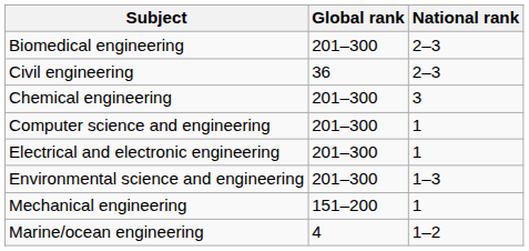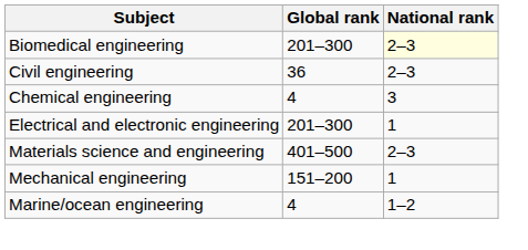 <table class="wikitable">
 <tr>
 <th>Subject</th>
 <th>Global rank</th>
 <th>National rank</th>
 </tr>
 <tr>
 <td>Biomedical engineering</td>
 <td>201–300</td>
-<td>2–3</td>
+<td style="background: lightyellow;">2–3</td>
 </tr>
 <tr>
 <td>Civil engineering</td>
 <td>36</td>
 <td>2–3</td>
 </tr>
 <tr>
 <td>Chemical engineering</td>
-<td>201–300</td>
+<td>4</td>
 <td>3</td>
-</tr>
-<tr>
-<td>Computer science and engineering</td>
-<td>201–300</td>
-<td>1</td>
 </tr>
 <tr>
 <td>Electrical and electronic engineering</td>
 <td>201–300</td>
 <td>1</td>
 </tr>
 <tr>
-<td>Environmental science and engineering</td>
-<td>201–300</td>
-<td>1–3</td>
+<td>Materials science and engineering</td>
+<td>401–500</td>
+<td>2–3</td>
 </tr>
 <tr>
 <td>Mechanical engineering</td>
 <td>151–200</td>
 <td>1</td>
 </tr>
 <tr>
 <td>Marine/ocean engineering</td>
 <td>4</td>
 <td>1–2</td>
 </tr>
 </table>
